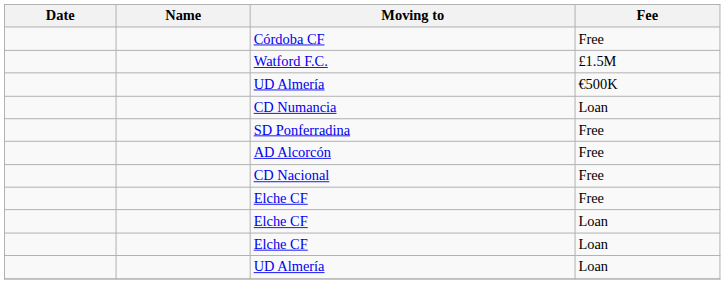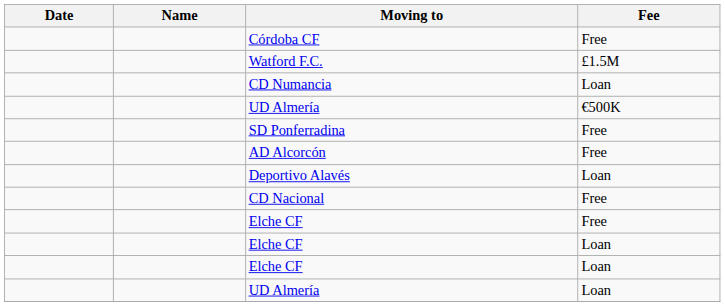 <table class="wikitable sortable" width=90%>
 <tr>
 <th>Date</th>
 <th>Name</th>
 <th>Moving to</th>
 <th>Fee</th>
 </tr>
 <tr>
 <td></td>
 <td> </td>
 <td> <a href='#'>Córdoba CF</a></td>
 <td>Free</td>
 </tr>
 <tr>
 <td></td>
 <td> </td>
 <td> <a href='#'>Watford F.C.</a></td>
 <td>£1.5M</td>
 </tr>
 <tr>
 <td></td>
 <td> </td>
-<td> <a href='#'>UD Almería</a></td>
-<td>€500K</td>
+<td> <a href='#'>CD Numancia</a></td>
+<td>Loan</td>
 </tr>
 <tr>
 <td></td>
 <td> </td>
-<td> <a href='#'>CD Numancia</a></td>
-<td>Loan</td>
+<td> <a href='#'>UD Almería</a></td>
+<td>€500K</td>
 </tr>
 <tr>
 <td></td>
 <td> </td>
 <td> <a href='#'>SD Ponferradina</a></td>
 <td>Free</td>
 </tr>
 <tr>
 <td></td>
 <td> </td>
 <td> <a href='#'>AD Alcorcón</a></td>
 <td>Free</td>
+</tr>
+<tr>
+<td></td>
+<td> </td>
+<td> <a href='#'>Deportivo Alavés</a></td>
+<td>Loan</td>
 </tr>
 <tr>
 <td></td>
 <td> </td>
 <td> <a href='#'>CD Nacional</a></td>
 <td>Free</td>
 </tr>
 <tr>
 <td></td>
 <td> </td>
 <td> <a href='#'>Elche CF</a></td>
 <td>Free</td>
 </tr>
 <tr>
 <td></td>
 <td> </td>
 <td> <a href='#'>Elche CF</a></td>
 <td>Loan</td>
 </tr>
 <tr>
 <td></td>
 <td> </td>
 <td> <a href='#'>Elche CF</a></td>
 <td>Loan</td>
 </tr>
 <tr>
 <td></td>
 <td> </td>
 <td> <a href='#'>UD Almería</a></td>
 <td>Loan</td>
 </tr>
 <tr>
 </tr>
 </table>
